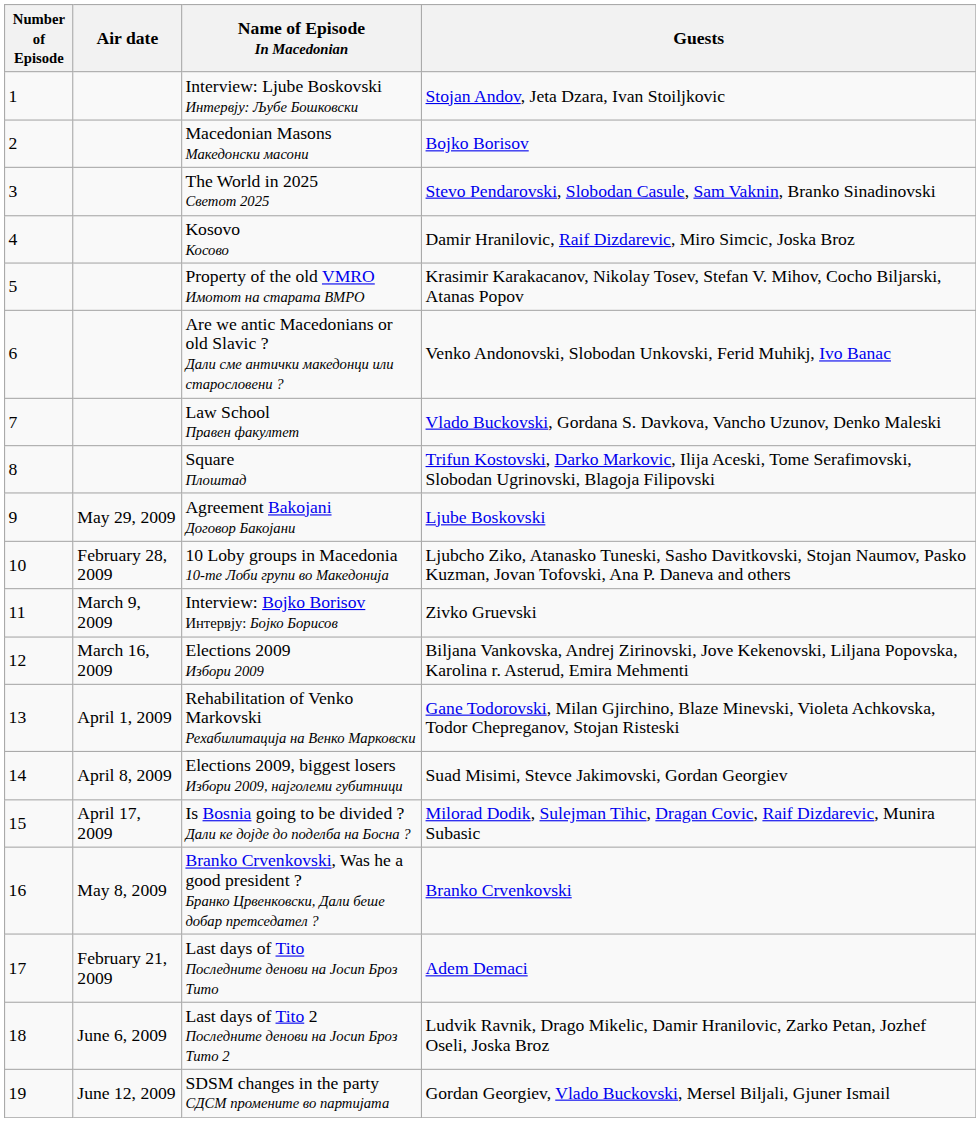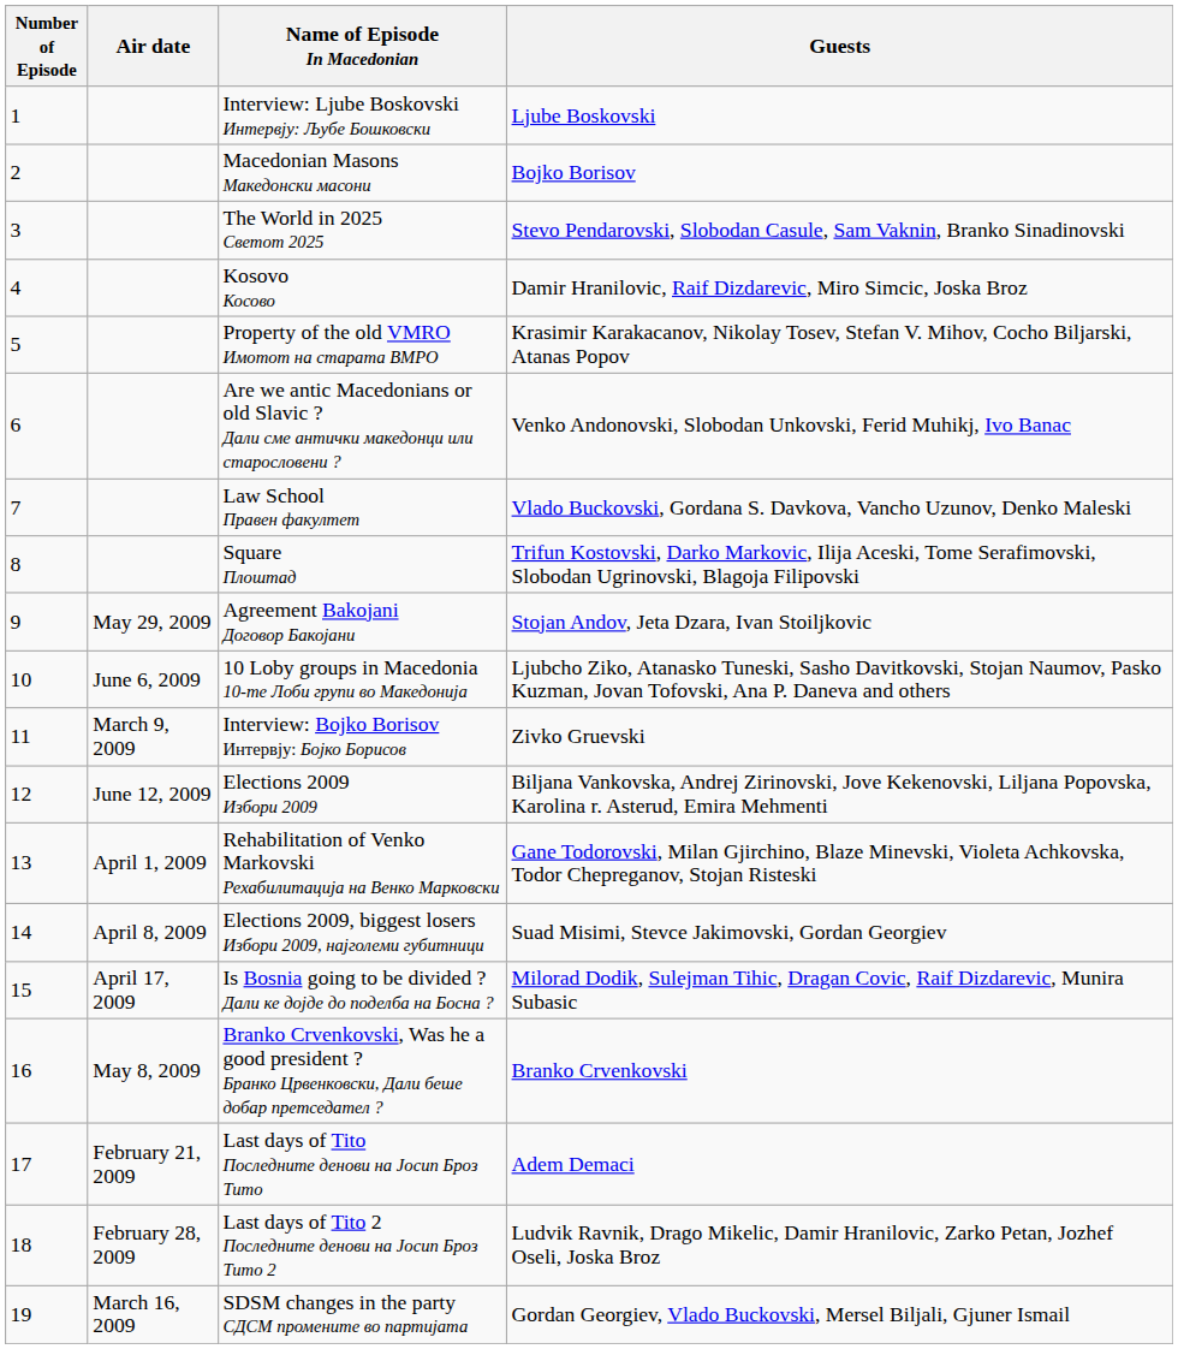 <table class="wikitable sortable mw-collapsible mw-collapsed"  style="width: 100%; height: 100px;">
 <tr>
 <th><small>Number of <br> Episode</small></th>
 <th>Air date</th>
 <th>Name of Episode <br> <small><em>In Macedonian</em></small></th>
 <th>Guests</th>
 </tr>
 <tr>
 <td>1</td>
 <td></td>
 <td>Interview: Ljube Boskovski <br> <small><em>Интервју: Љубе Бошковски</em></small></td>
-<td><a href='#'>Stojan Andov</a>, Jeta Dzara, Ivan Stoiljkovic</td>
+<td><a href='#'>Ljube Boskovski</a></td>
 </tr>
 <tr>
 <td>2</td>
 <td></td>
 <td>Macedonian Masons <br> <small><em>Македонски масони</em></small></td>
 <td><a href='#'>Bojko Borisov</a></td>
 </tr>
 <tr>
 <td>3</td>
 <td></td>
 <td>The World in 2025 <br> <small><em>Светот 2025</em></small></td>
 <td><a href='#'>Stevo Pendarovski</a>, <a href='#'>Slobodan Casule</a>, <a href='#'>Sam Vaknin</a>, Branko Sinadinovski</td>
 </tr>
 <tr>
 <td>4</td>
 <td></td>
 <td>Kosovo <br> <small><em>Косово</em></small></td>
 <td>Damir Hranilovic, <a href='#'>Raif Dizdarevic</a>, Miro Simcic, Joska Broz</td>
 </tr>
 <tr>
 <td>5</td>
 <td></td>
 <td>Property of the old <a href='#'>VMRO</a> <br> <small><em>Имотот на старата ВМРО</em></small></td>
 <td>Krasimir Karakacanov, Nikolay Tosev, Stefan V. Mihov, Cocho Biljarski, Atanas Popov</td>
 </tr>
 <tr>
 <td>6</td>
 <td></td>
 <td>Are we antic Macedonians or old Slavic ? <br> <small><em>Дали сме антички македонци или старословени ?</em></small></td>
 <td>Venko Andonovski, Slobodan Unkovski, Ferid Muhikj, <a href='#'>Ivo Banac</a></td>
 </tr>
 <tr>
 <td>7</td>
 <td></td>
 <td>Law School <br> <small><em>Правен факултет</em></small></td>
 <td><a href='#'>Vlado Buckovski</a>, Gordana S. Davkova, Vancho Uzunov, Denko Maleski</td>
 </tr>
 <tr>
 <td>8</td>
 <td></td>
 <td>Square <br> <small><em>Плоштад</em></small></td>
 <td><a href='#'>Trifun Kostovski</a>, <a href='#'>Darko Markovic</a>, Ilija Aceski, Tome Serafimovski, Slobodan Ugrinovski, Blagoja Filipovski</td>
 </tr>
 <tr>
 <td>9</td>
 <td>May 29, 2009</td>
 <td>Agreement <a href='#'>Bakojani</a> <br> <small><em>Договор Бакојани</em></small></td>
-<td><a href='#'>Ljube Boskovski</a></td>
+<td><a href='#'>Stojan Andov</a>, Jeta Dzara, Ivan Stoiljkovic</td>
 </tr>
 <tr>
 <td>10</td>
-<td>February 28, 2009</td>
+<td>June 6, 2009</td>
 <td>10 Loby groups in Macedonia <br> <small><em>10-те Лоби групи во Македонија</em></small></td>
 <td>Ljubcho Ziko, Atanasko Tuneski, Sasho Davitkovski, Stojan Naumov, Pasko Kuzman, Jovan Tofovski, Ana P. Daneva and others</td>
 </tr>
 <tr>
 <td>11</td>
 <td>March 9, 2009</td>
 <td>Interview: <a href='#'>Bojko Borisov</a> <br> <small>Интервју: <em>Бојко Борисов</em></small></td>
 <td>Zivko Gruevski</td>
 </tr>
 <tr>
 <td>12</td>
-<td>March 16, 2009</td>
+<td>June 12, 2009</td>
 <td>Elections 2009 <br> <small><em>Избори 2009</em></small></td>
 <td>Biljana Vankovska, Andrej Zirinovski, Jove Kekenovski, Liljana Popovska, Karolina r. Asterud, Emira Mehmenti</td>
 </tr>
 <tr>
 <td>13</td>
 <td>April 1, 2009</td>
 <td>Rehabilitation of Venko Markovski <br> <small><em>Рехабилитација на Венко Марковски</em></small></td>
 <td><a href='#'>Gane Todorovski</a>, Milan Gjirchino, Blaze Minevski, Violeta Achkovska, Todor Chepreganov, Stojan Risteski</td>
 </tr>
 <tr>
 <td>14</td>
 <td>April 8, 2009</td>
 <td>Elections 2009, biggest losers <br> <small><em>Избори 2009, најголеми губитници</em></small></td>
 <td>Suad Misimi, Stevce Jakimovski, Gordan Georgiev</td>
 </tr>
 <tr>
 <td>15</td>
 <td>April 17, 2009</td>
 <td>Is <a href='#'>Bosnia</a> going to be divided ? <br> <small><em>Дали ке дојде до поделба на Босна ?</em></small></td>
 <td><a href='#'>Milorad Dodik</a>, <a href='#'>Sulejman Tihic</a>, <a href='#'>Dragan Covic</a>, <a href='#'>Raif Dizdarevic</a>, Munira Subasic</td>
 </tr>
 <tr>
 <td>16</td>
 <td>May 8, 2009</td>
 <td><a href='#'>Branko Crvenkovski</a>, Was he a good president ? <br> <small><em>Бранко Црвенковски, Дали беше добар претседател ?</em></small></td>
 <td><a href='#'>Branko Crvenkovski</a></td>
 </tr>
 <tr>
 <td>17</td>
 <td>February 21, 2009</td>
 <td>Last days of <a href='#'>Tito</a> <br> <small><em>Последните денови на Јосип Броз Тито</em></small></td>
 <td><a href='#'>Adem Demaci</a></td>
 </tr>
 <tr>
 <td>18</td>
-<td>June 6, 2009</td>
+<td>February 28, 2009</td>
 <td>Last days of <a href='#'>Tito</a> 2<br> <small><em>Последните денови на Јосип Броз Тито 2</em></small></td>
 <td>Ludvik Ravnik, Drago Mikelic, Damir Hranilovic, Zarko Petan, Jozhef Oseli, Joska Broz</td>
 </tr>
 <tr>
 <td>19</td>
-<td>June 12, 2009</td>
+<td>March 16, 2009</td>
 <td>SDSM changes in the party <br> <small><em>СДСМ промените во партијата</em></small></td>
 <td>Gordan Georgiev, <a href='#'>Vlado Buckovski</a>, Mersel Biljali, Gjuner Ismail</td>
 </tr>
 </table>
